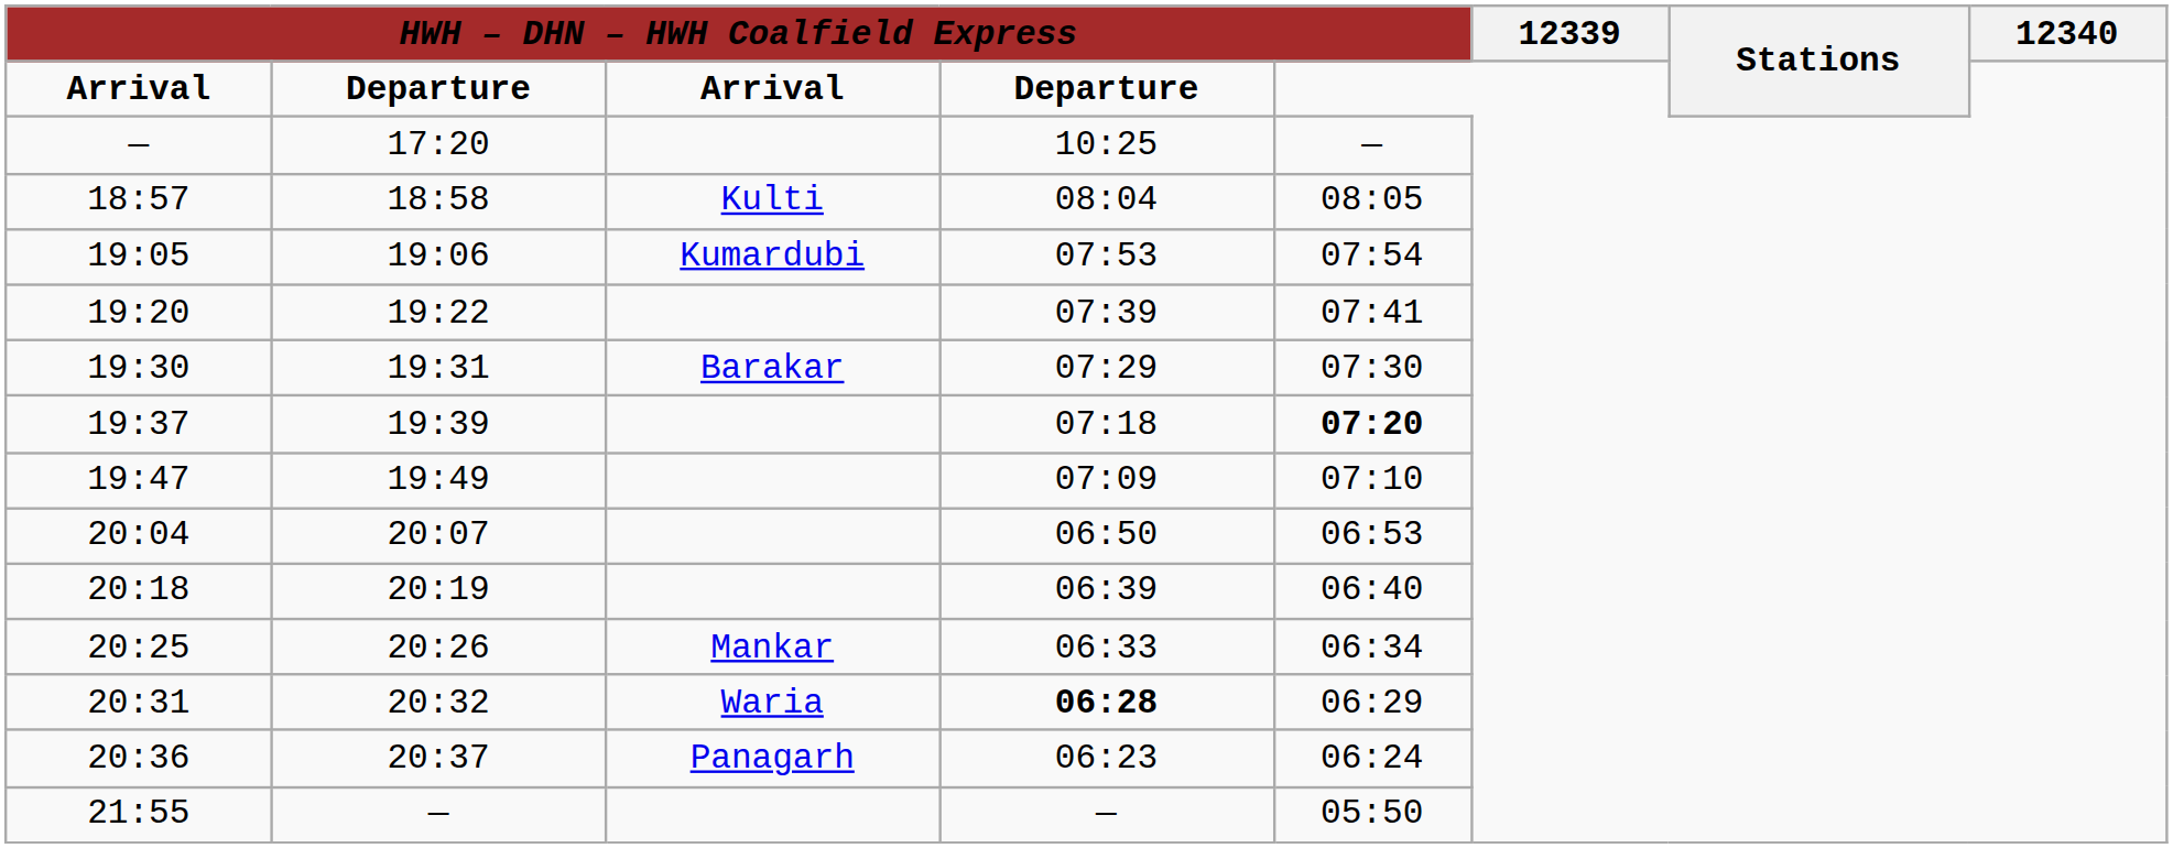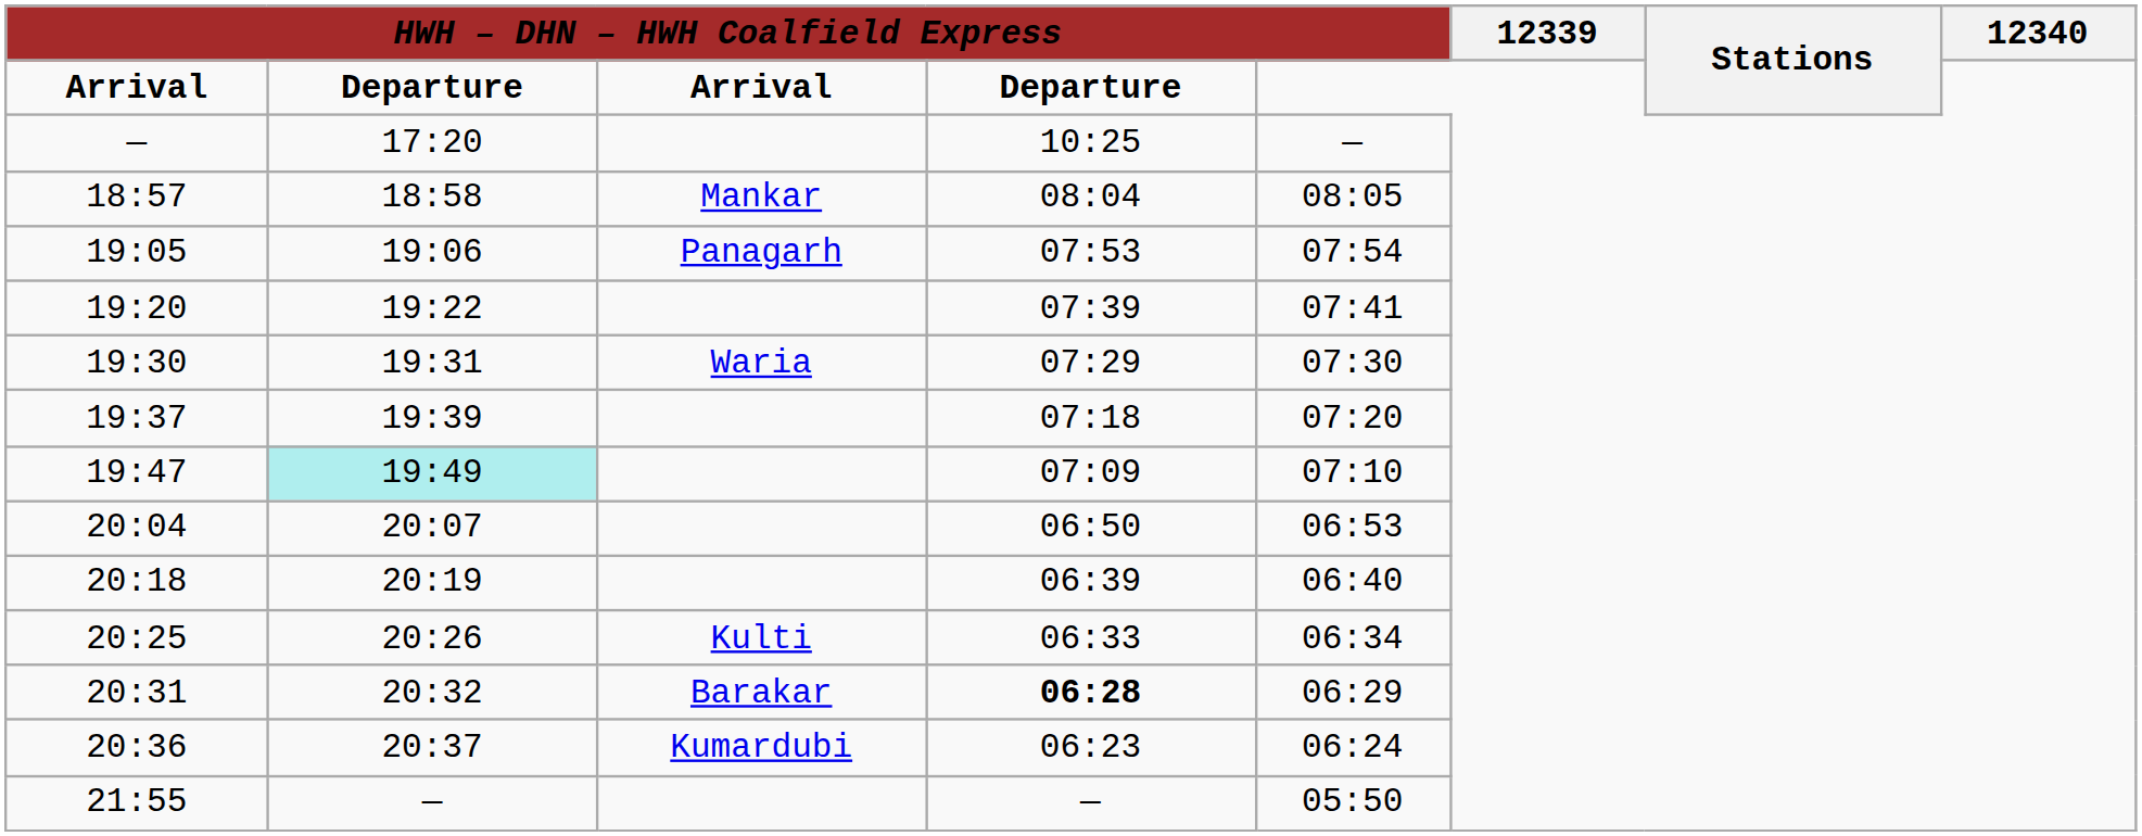 <table class="wikitable" width="65%" style="text-align: center;">
 <tr>
 <th colspan="5" align="center" style="background:brown;"><span><em>HWH – DHN – HWH Coalfield Express</em></span></th>
 <th colspan="2">12339</th>
 <th rowspan="2">Stations</th>
 <th colspan="2">12340</th>
 </tr>
 <tr>
 <td><strong>Arrival</strong></td>
 <td><strong>Departure</strong></td>
 <td><strong>Arrival</strong></td>
 <td><strong>Departure</strong></td>
 </tr>
 <tr>
 <td>—</td>
 <td>17:20</td>
 <td><strong></strong></td>
 <td>10:25</td>
 <td>—</td>
 </tr>
 <tr>
 <td>18:57</td>
 <td>18:58</td>
-<td><a href='#'>Kulti</a></td>
+<td><a href='#'>Mankar</a></td>
 <td>08:04</td>
 <td>08:05</td>
 </tr>
 <tr>
 <td>19:05</td>
 <td>19:06</td>
-<td><a href='#'>Kumardubi</a></td>
+<td><a href='#'>Panagarh</a></td>
 <td>07:53</td>
 <td>07:54</td>
 </tr>
 <tr>
 <td>19:20</td>
 <td>19:22</td>
 <td></td>
 <td>07:39</td>
 <td>07:41</td>
 </tr>
 <tr>
 <td>19:30</td>
 <td>19:31</td>
-<td><a href='#'>Barakar</a></td>
+<td><a href='#'>Waria</a></td>
 <td>07:29</td>
 <td>07:30</td>
 </tr>
 <tr>
 <td>19:37</td>
 <td>19:39</td>
 <td></td>
 <td>07:18</td>
-<td><strong>07:20</strong></td>
+<td>07:20</td>
 </tr>
 <tr>
 <td>19:47</td>
-<td>19:49</td>
+<td style="background: paleturquoise;">19:49</td>
 <td></td>
 <td>07:09</td>
 <td>07:10</td>
 </tr>
 <tr>
 <td>20:04</td>
 <td>20:07</td>
 <td></td>
 <td>06:50</td>
 <td>06:53</td>
 </tr>
 <tr>
 <td>20:18</td>
 <td>20:19</td>
 <td></td>
 <td>06:39</td>
 <td>06:40</td>
 </tr>
 <tr>
 <td>20:25</td>
 <td>20:26</td>
-<td><a href='#'>Mankar</a></td>
+<td><a href='#'>Kulti</a></td>
 <td>06:33</td>
 <td>06:34</td>
 </tr>
 <tr>
 <td>20:31</td>
 <td>20:32</td>
-<td><a href='#'>Waria</a></td>
+<td><a href='#'>Barakar</a></td>
 <td><strong>06:28</strong></td>
 <td>06:29</td>
 </tr>
 <tr>
 <td>20:36</td>
 <td>20:37</td>
-<td><a href='#'>Panagarh</a></td>
+<td><a href='#'>Kumardubi</a></td>
 <td>06:23</td>
 <td>06:24</td>
 </tr>
 <tr>
 <td>21:55</td>
 <td>—</td>
 <td><strong></strong></td>
 <td>—</td>
 <td>05:50</td>
 </tr>
 </table>
